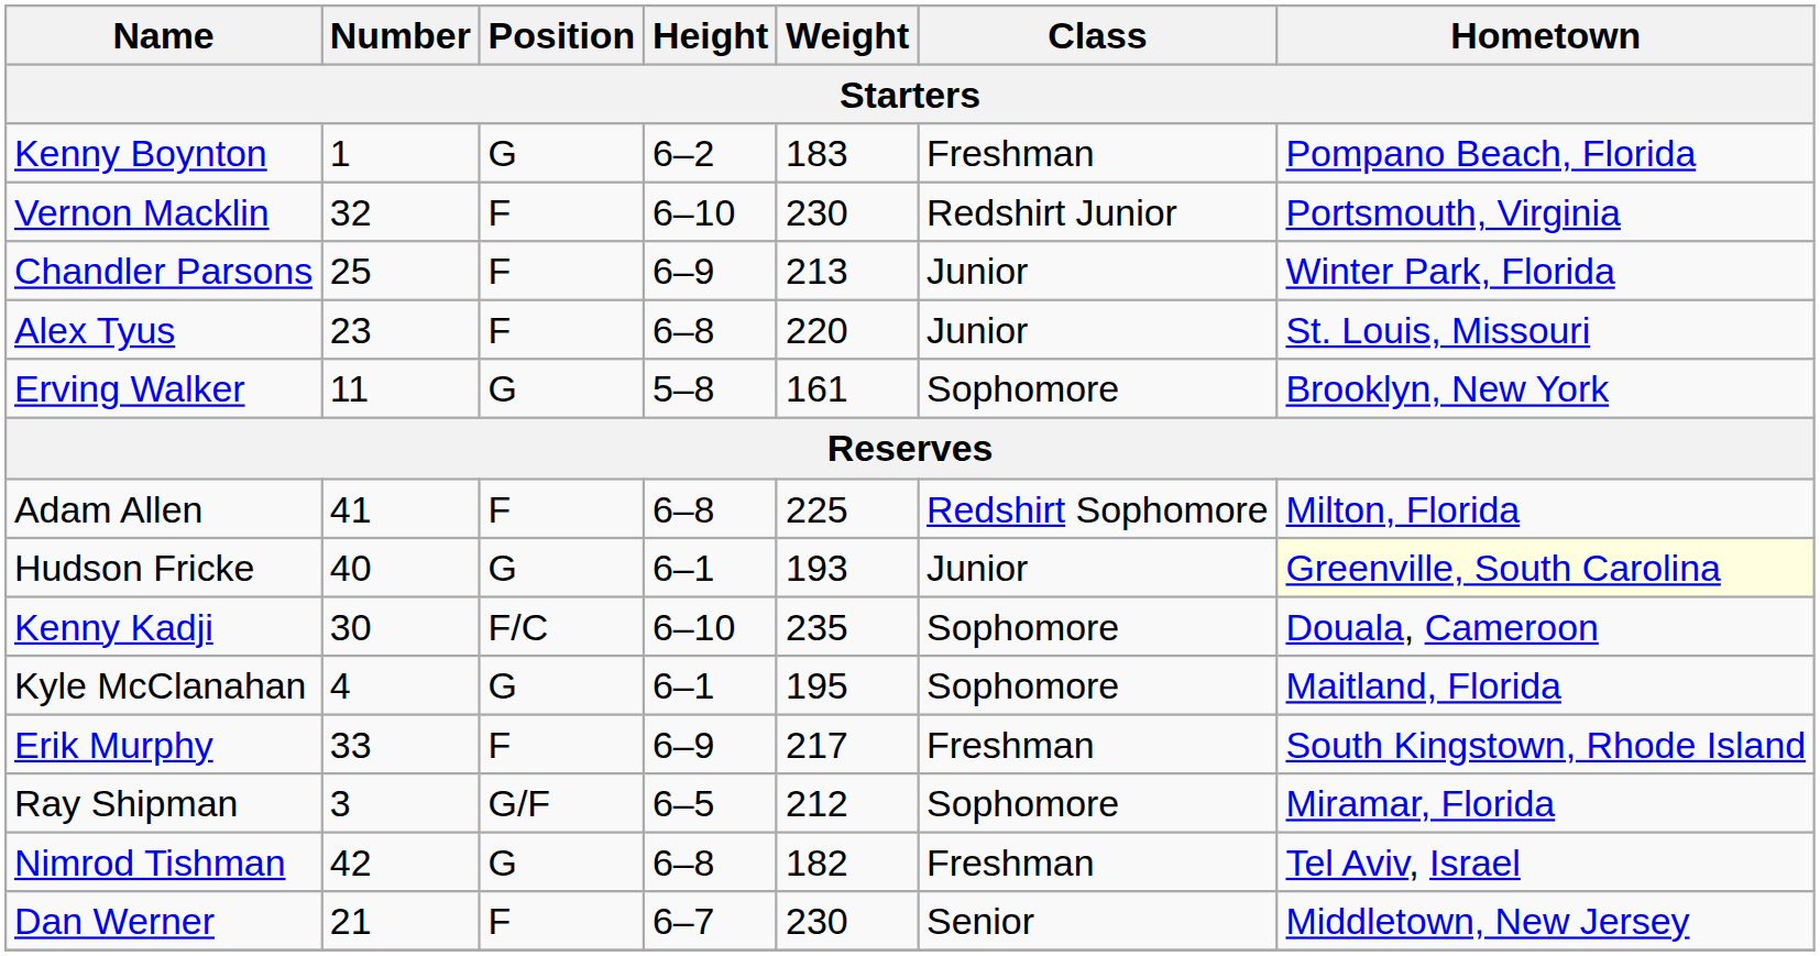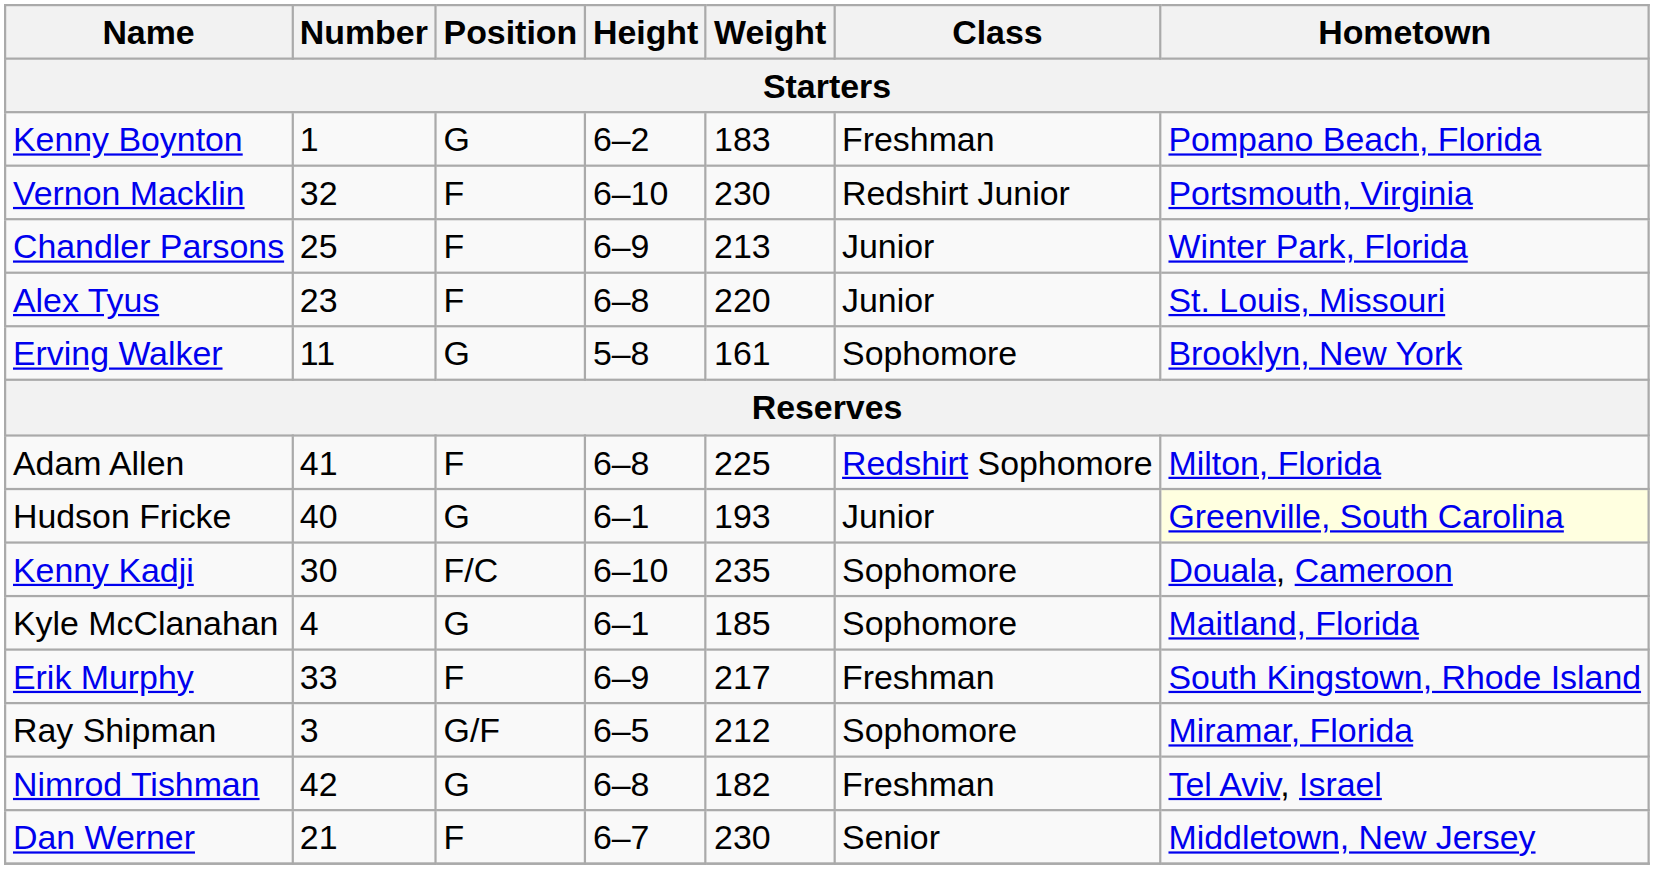 <table class="wikitable" style="font-size: 95%;">
 <tr>
 <th>Name</th>
 <th>Number</th>
 <th>Position</th>
 <th>Height</th>
 <th>Weight</th>
 <th>Class</th>
 <th>Hometown</th>
 </tr>
 <tr>
 <th colspan="7">Starters</th>
 </tr>
 <tr>
 <td><a href='#'>Kenny Boynton</a></td>
 <td>1</td>
 <td>G</td>
 <td>6–2</td>
 <td>183</td>
 <td>Freshman</td>
 <td><a href='#'>Pompano Beach, Florida</a></td>
 </tr>
 <tr>
 <td><a href='#'>Vernon Macklin</a></td>
 <td>32</td>
 <td>F</td>
 <td>6–10</td>
 <td>230</td>
 <td>Redshirt Junior</td>
 <td><a href='#'>Portsmouth, Virginia</a></td>
 </tr>
 <tr>
 <td><a href='#'>Chandler Parsons</a></td>
 <td>25</td>
 <td>F</td>
 <td>6–9</td>
 <td>213</td>
 <td>Junior</td>
 <td><a href='#'>Winter Park, Florida</a></td>
 </tr>
 <tr>
 <td><a href='#'>Alex Tyus</a></td>
 <td>23</td>
 <td>F</td>
 <td>6–8</td>
 <td>220</td>
 <td>Junior</td>
 <td><a href='#'>St. Louis, Missouri</a></td>
 </tr>
 <tr>
 <td><a href='#'>Erving Walker</a></td>
 <td>11</td>
 <td>G</td>
 <td>5–8</td>
 <td>161</td>
 <td>Sophomore</td>
 <td><a href='#'>Brooklyn, New York</a></td>
 </tr>
 <tr>
 <th colspan="7">Reserves</th>
 </tr>
 <tr>
 <td>Adam Allen</td>
 <td>41</td>
 <td>F</td>
 <td>6–8</td>
 <td>225</td>
 <td><a href='#'>Redshirt</a> Sophomore</td>
 <td><a href='#'>Milton, Florida</a></td>
 </tr>
 <tr>
 <td>Hudson Fricke</td>
 <td>40</td>
 <td>G</td>
 <td>6–1</td>
 <td>193</td>
 <td>Junior</td>
 <td style="background: lightyellow;"><a href='#'>Greenville, South Carolina</a></td>
 </tr>
 <tr>
 <td><a href='#'>Kenny Kadji</a></td>
 <td>30</td>
 <td>F/C</td>
 <td>6–10</td>
 <td>235</td>
 <td>Sophomore</td>
 <td><a href='#'>Douala</a>, <a href='#'>Cameroon</a></td>
 </tr>
 <tr>
 <td>Kyle McClanahan</td>
 <td>4</td>
 <td>G</td>
 <td>6–1</td>
-<td>195</td>
+<td>185</td>
 <td>Sophomore</td>
 <td><a href='#'>Maitland, Florida</a></td>
 </tr>
 <tr>
 <td><a href='#'>Erik Murphy</a></td>
 <td>33</td>
 <td>F</td>
 <td>6–9</td>
 <td>217</td>
 <td>Freshman</td>
 <td><a href='#'>South Kingstown, Rhode Island</a></td>
 </tr>
 <tr>
 <td>Ray Shipman</td>
 <td>3</td>
 <td>G/F</td>
 <td>6–5</td>
 <td>212</td>
 <td>Sophomore</td>
 <td><a href='#'>Miramar, Florida</a></td>
 </tr>
 <tr>
 <td><a href='#'>Nimrod Tishman</a></td>
 <td>42</td>
 <td>G</td>
 <td>6–8</td>
 <td>182</td>
 <td>Freshman</td>
 <td><a href='#'>Tel Aviv</a>, <a href='#'>Israel</a></td>
 </tr>
 <tr>
 <td><a href='#'>Dan Werner</a></td>
 <td>21</td>
 <td>F</td>
 <td>6–7</td>
 <td>230</td>
 <td>Senior</td>
 <td><a href='#'>Middletown, New Jersey</a></td>
 </tr>
 <tr>
 </tr>
 </table>
